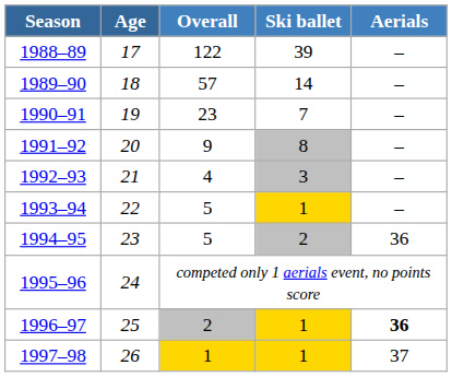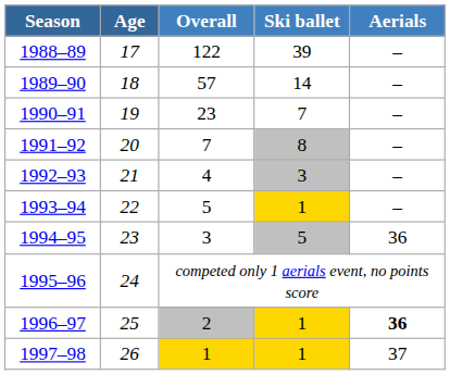 <table class="wikitable" style="font-size:95%; text-align:center; border:grey solid 1px; border-collapse:collapse; background:#ffffff;">
 <tr>
 <th style="background-color:#369; color:white; width:70px;">Season</th>
 <th style="background-color:#369; color:white; width:40px;">Age</th>
 <th style="background-color:#4180be; color:white; width:70px;">Overall</th>
 <th style="background-color:#4180be; color:white; width:70px;">Ski ballet</th>
 <th style="background-color:#4180be; color:white; width:70px;">Aerials</th>
 </tr>
 <tr>
 <td><a href='#'>1988–89</a></td>
 <td><em>17</em></td>
 <td>122</td>
 <td>39</td>
 <td>–</td>
 </tr>
 <tr>
 <td><a href='#'>1989–90</a></td>
 <td><em>18</em></td>
 <td>57</td>
 <td>14</td>
 <td>–</td>
 </tr>
 <tr>
 <td><a href='#'>1990–91</a></td>
 <td><em>19</em></td>
 <td>23</td>
 <td>7</td>
 <td>–</td>
 </tr>
 <tr>
 <td><a href='#'>1991–92</a></td>
 <td><em>20</em></td>
-<td>9</td>
+<td>7</td>
 <td bgcolor="silver">8</td>
 <td>–</td>
 </tr>
 <tr>
 <td><a href='#'>1992–93</a></td>
 <td><em>21</em></td>
 <td>4</td>
 <td bgcolor="silver">3</td>
 <td>–</td>
 </tr>
 <tr>
 <td><a href='#'>1993–94</a></td>
 <td><em>22</em></td>
 <td>5</td>
 <td bgcolor="gold">1</td>
 <td>–</td>
 </tr>
 <tr>
 <td><a href='#'>1994–95</a></td>
 <td><em>23</em></td>
-<td>5</td>
-<td bgcolor="silver">2</td>
+<td>3</td>
+<td bgcolor="silver">5</td>
 <td>36</td>
 </tr>
 <tr>
 <td><a href='#'>1995–96</a></td>
 <td><em>24</em></td>
 <td colspan=3><em><small>competed only 1 <a href='#'>aerials</a> event, no points score</small></em></td>
 </tr>
 <tr>
 <td><a href='#'>1996–97</a></td>
 <td><em>25</em></td>
 <td bgcolor="silver">2</td>
 <td bgcolor="gold">1</td>
 <td><strong>36</strong></td>
 </tr>
 <tr>
 <td><a href='#'>1997–98</a></td>
 <td><em>26</em></td>
 <td bgcolor="gold">1</td>
 <td bgcolor="gold">1</td>
 <td>37</td>
 </tr>
 </table>
